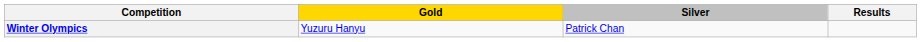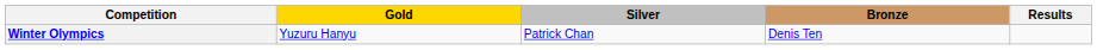 <table class="wikitable unsortable" style="text-align:left; width:90%">
 <tr>
 <th scope="col" style="text-align:center; width:25%">Competition</th>
 <td scope="col" style="text-align:center; width:22.5%; background:gold"><strong>Gold</strong></td>
 <td scope="col" style="text-align:center; width:22.5%; background:silver"><strong>Silver</strong></td>
+<td scope="col" style="text-align:center; width:22.5%; background:#c96"><strong>Bronze</strong></td>
 <th scope="col" style="text-align:center; width:7.5%">Results</th>
 </tr>
 <tr>
 <th scope="row" style="text-align:left"> <a href='#'>Winter Olympics</a></th>
 <td> <a href='#'>Yuzuru Hanyu</a></td>
 <td> <a href='#'>Patrick Chan</a></td>
+<td> <a href='#'>Denis Ten</a></td>
 <td></td>
 </tr>
 </table>
